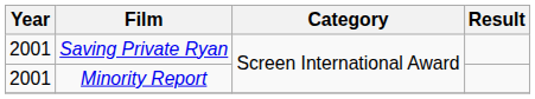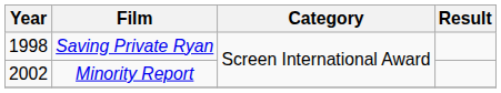 <table class="wikitable">
 <tr>
 <th>Year</th>
 <th>Film</th>
 <th>Category</th>
 <th>Result</th>
 </tr>
 <tr>
-<td style="text-align:center;">2001</td>
+<td style="text-align:center;">1998</td>
 <td style="text-align:center;"><em><a href='#'>Saving Private Ryan</a></em></td>
 <td style="text-align:center;" rowspan="2">Screen International Award</td>
 <td></td>
 </tr>
 <tr>
-<td style="text-align:center;">2001</td>
+<td style="text-align:center;">2002</td>
 <td style="text-align:center;"><a href='#'><em>Minority Report</em></a></td>
 <td></td>
 </tr>
 <tr>
 </tr>
 </table>
